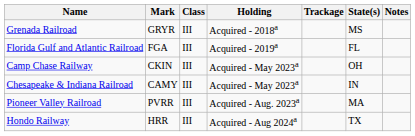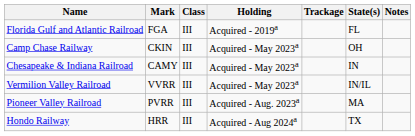 <table class="wikitable sortable">
 <tr>
 <th>Name</th>
 <th>Mark</th>
 <th>Class</th>
 <th>Holding</th>
 <th>Trackage</th>
 <th>State(s)</th>
 <th>Notes</th>
-</tr>
-<tr>
-<td><a href='#'>Grenada Railroad</a></td>
-<td>GRYR</td>
-<td>III</td>
-<td>Acquired - 2018<sup>a</sup></td>
-<td></td>
-<td>MS</td>
-<td></td>
 </tr>
 <tr>
 <td><a href='#'>Florida Gulf and Atlantic Railroad</a></td>
 <td>FGA</td>
 <td>III</td>
 <td>Acquired - 2019<sup>a</sup></td>
 <td></td>
 <td>FL</td>
 <td></td>
 </tr>
 <tr>
 <td><a href='#'>Camp Chase Railway</a></td>
 <td>CKIN</td>
 <td>III</td>
 <td>Acquired - May 2023<sup>a</sup></td>
 <td></td>
 <td>OH</td>
 <td></td>
 </tr>
 <tr>
 <td><a href='#'>Chesapeake & Indiana Railroad</a></td>
 <td>CAMY</td>
 <td>III</td>
 <td>Acquired - May 2023<sup>a</sup></td>
 <td></td>
 <td>IN</td>
 <td></td>
 </tr>
 <tr>
+<td><a href='#'>Vermilion Valley Railroad</a></td>
+<td>VVRR</td>
+<td>III</td>
+<td>Acquired - May 2023<sup>a</sup></td>
+<td></td>
+<td>IN/IL</td>
+<td></td>
+</tr>
+<tr>
 <td><a href='#'>Pioneer Valley Railroad</a></td>
 <td>PVRR</td>
 <td>III</td>
 <td>Acquired - Aug. 2023<sup>a</sup></td>
 <td></td>
 <td>MA</td>
 <td></td>
 </tr>
 <tr>
 <td><a href='#'>Hondo Railway</a></td>
 <td>HRR</td>
 <td>III</td>
 <td>Acquired - Aug 2024<sup>a</sup></td>
 <td></td>
 <td>TX</td>
 <td></td>
 </tr>
 </table>
